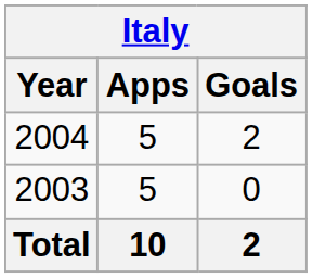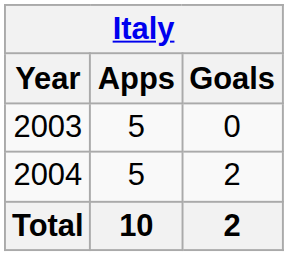 <table class="wikitable" style="text-align:center">
 <tr>
 <th colspan=3><a href='#'>Italy</a></th>
 </tr>
 <tr>
 <th>Year</th>
 <th>Apps</th>
 <th>Goals</th>
 </tr>
 <tr>
+<td>2003</td>
+<td>5</td>
+<td>0</td>
+</tr>
+<tr>
 <td>2004</td>
 <td>5</td>
 <td>2</td>
-</tr>
-<tr>
-<td>2003</td>
-<td>5</td>
-<td>0</td>
 </tr>
 <tr>
 <th>Total</th>
 <th>10</th>
 <th>2</th>
 </tr>
 </table>
